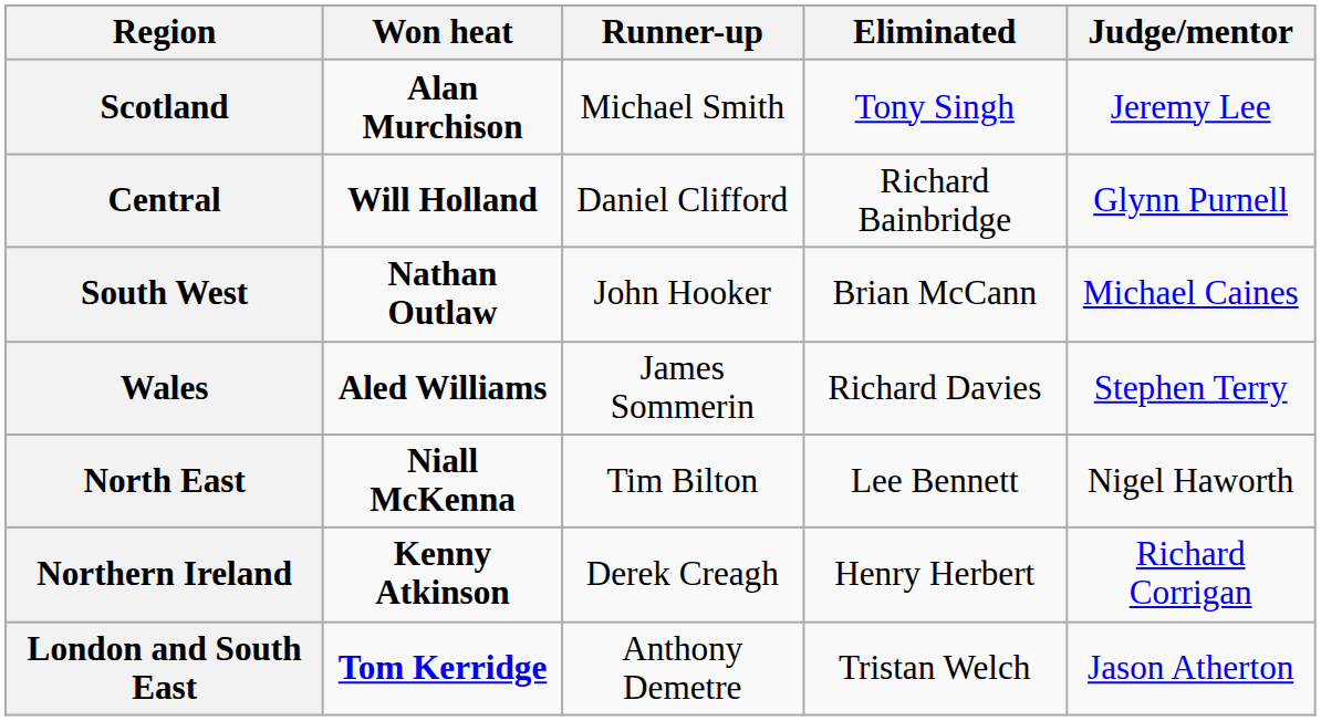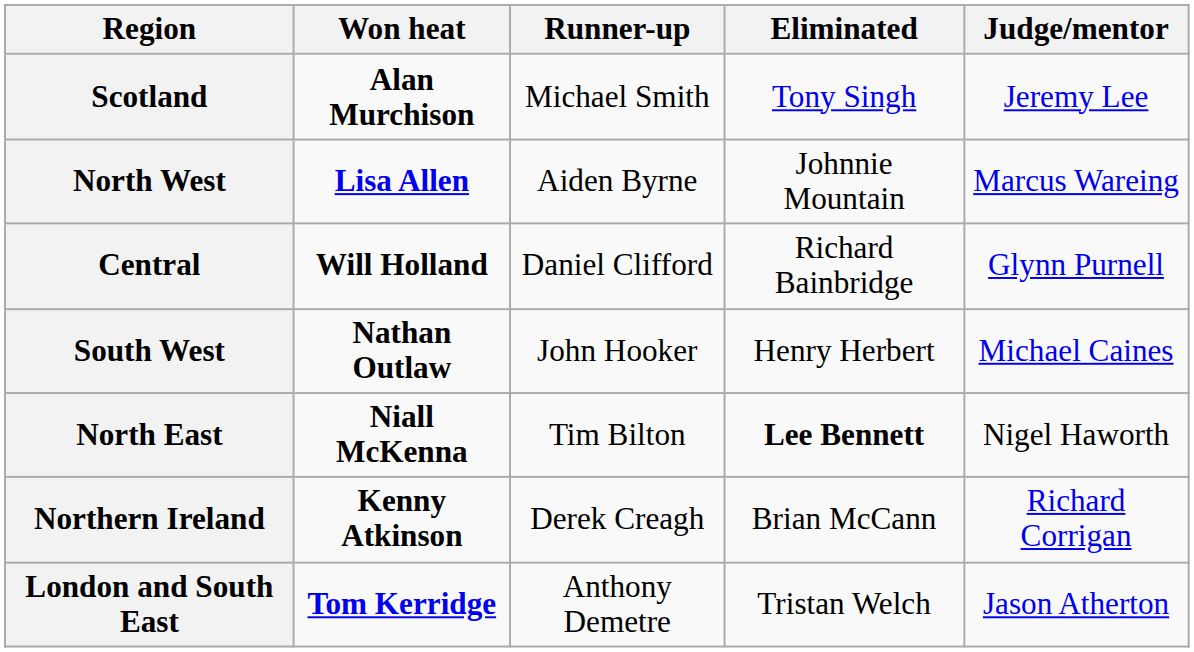 <table class="wikitable plainrowheaders sortable" style="text-align:center;">
 <tr>
 <th scope="col">Region</th>
 <th scope="col">Won heat</th>
 <th scope="col">Runner-up</th>
 <th scope="col">Eliminated</th>
 <th scope="col">Judge/mentor</th>
 </tr>
 <tr>
 <th scope="row">Scotland</th>
 <td><strong>Alan Murchison</strong></td>
 <td>Michael Smith</td>
 <td><a href='#'>Tony Singh</a></td>
 <td><a href='#'>Jeremy Lee</a></td>
 </tr>
 <tr>
+<th scope="row">North West</th>
+<td><strong><a href='#'>Lisa Allen</a></strong></td>
+<td>Aiden Byrne</td>
+<td>Johnnie Mountain</td>
+<td><a href='#'>Marcus Wareing</a></td>
+</tr>
+<tr>
 <th scope="row">Central</th>
 <td><strong>Will Holland</strong></td>
 <td>Daniel Clifford</td>
 <td>Richard Bainbridge</td>
 <td><a href='#'>Glynn Purnell</a></td>
 </tr>
 <tr>
 <th scope="row">South West</th>
 <td><strong>Nathan Outlaw</strong></td>
 <td>John Hooker</td>
-<td>Brian McCann</td>
+<td>Henry Herbert</td>
 <td><a href='#'>Michael Caines</a></td>
-</tr>
-<tr>
-<th scope="row">Wales</th>
-<td><strong>Aled Williams</strong></td>
-<td>James Sommerin</td>
-<td>Richard Davies</td>
-<td><a href='#'>Stephen Terry</a></td>
 </tr>
 <tr>
 <th scope="row">North East</th>
 <td><strong>Niall McKenna</strong></td>
 <td>Tim Bilton</td>
-<td>Lee Bennett</td>
+<td><strong>Lee Bennett</strong></td>
 <td>Nigel Haworth</td>
 </tr>
 <tr>
 <th scope="row">Northern Ireland</th>
 <td><strong>Kenny Atkinson</strong></td>
 <td>Derek Creagh</td>
-<td>Henry Herbert</td>
+<td>Brian McCann</td>
 <td><a href='#'>Richard Corrigan</a></td>
 </tr>
 <tr>
 <th scope="row">London and South East</th>
 <td><strong><a href='#'>Tom Kerridge</a></strong></td>
 <td>Anthony Demetre</td>
 <td>Tristan Welch</td>
 <td><a href='#'>Jason Atherton</a></td>
 </tr>
 </table>
